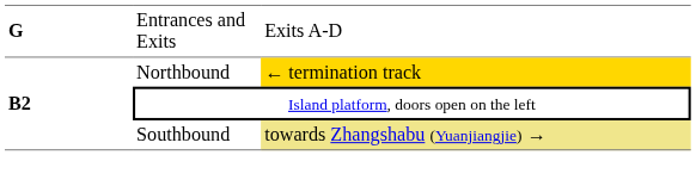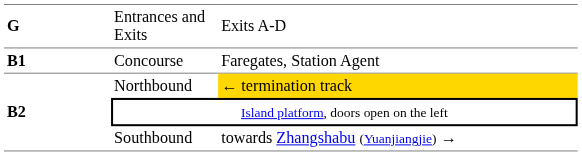 <table cellspacing=0 cellpadding=3>
 <tr>
 <td style="border-top:solid 1px gray;border-bottom:solid 1px gray;" width=100><strong>G</strong></td>
 <td style="border-top:solid 1px gray;border-bottom:solid 1px gray;" width=100>Entrances and Exits</td>
 <td style="border-top:solid 1px gray;border-bottom:solid 1px gray;" width=350>Exits A-D</td>
+</tr>
+<tr>
+<td style="border-bottom:solid 1px gray;"><strong>B1</strong></td>
+<td style="border-bottom:solid 1px gray;">Concourse</td>
+<td style="border-bottom:solid 1px gray;">Faregates, Station Agent</td>
 </tr>
 <tr>
 <td style="border-bottom:solid 1px gray;" rowspan=3><strong>B2</strong></td>
 <td>Northbound</td>
 <td style="background: gold;">←  termination track</td>
 </tr>
 <tr>
 <td style="border-right:solid 2px black;border-left:solid 2px black;border-top:solid 2px black;border-bottom:solid 2px black;text-align:center;" colspan=2><small><a href='#'>Island platform</a>, doors open on the left</small></td>
 </tr>
 <tr>
 <td style="border-bottom:solid 1px gray;">Southbound</td>
-<td style="background: khaki; border-bottom:solid 1px gray;">  towards <a href='#'>Zhangshabu</a> <small>(<a href='#'>Yuanjiangjie</a>)</small> →</td>
+<td style="border-bottom:solid 1px gray;">  towards <a href='#'>Zhangshabu</a> <small>(<a href='#'>Yuanjiangjie</a>)</small> →</td>
 </tr>
 </table>
